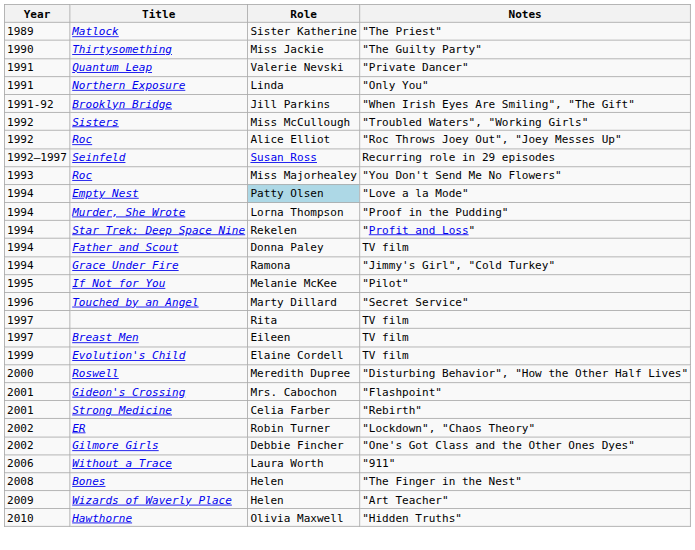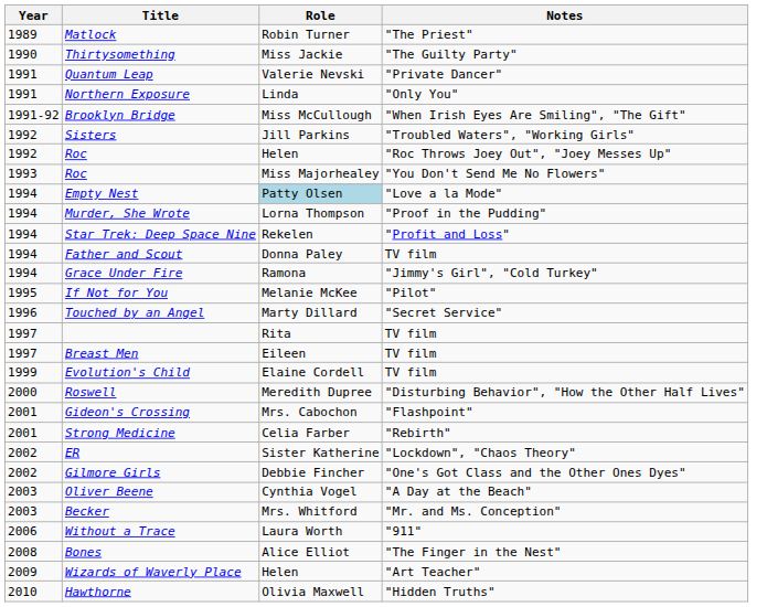 <table class="wikitable sortable">
 <tr>
 <th>Year</th>
 <th>Title</th>
 <th>Role</th>
 <th class="unsortable">Notes</th>
 </tr>
 <tr>
 <td>1989</td>
 <td><em><a href='#'>Matlock</a></em></td>
-<td>Sister Katherine</td>
+<td>Robin Turner</td>
 <td>"The Priest"</td>
 </tr>
 <tr>
 <td>1990</td>
 <td><em><a href='#'>Thirtysomething</a></em></td>
 <td>Miss Jackie</td>
 <td>"The Guilty Party"</td>
 </tr>
 <tr>
 <td>1991</td>
 <td><em><a href='#'>Quantum Leap</a></em></td>
 <td>Valerie Nevski</td>
 <td>"Private Dancer"</td>
 </tr>
 <tr>
 <td>1991</td>
 <td><em><a href='#'>Northern Exposure</a></em></td>
 <td>Linda</td>
 <td>"Only You"</td>
 </tr>
 <tr>
 <td>1991-92</td>
 <td><em><a href='#'>Brooklyn Bridge</a></em></td>
-<td>Jill Parkins</td>
+<td>Miss McCullough</td>
 <td>"When Irish Eyes Are Smiling", "The Gift"</td>
 </tr>
 <tr>
 <td>1992</td>
 <td><em><a href='#'>Sisters</a></em></td>
-<td>Miss McCullough</td>
+<td>Jill Parkins</td>
 <td>"Troubled Waters", "Working Girls"</td>
 </tr>
 <tr>
 <td>1992</td>
 <td><em><a href='#'>Roc</a></em></td>
-<td>Alice Elliot</td>
+<td>Helen</td>
 <td>"Roc Throws Joey Out", "Joey Messes Up"</td>
-</tr>
-<tr>
-<td>1992–1997</td>
-<td><em><a href='#'>Seinfeld</a></em></td>
-<td><a href='#'>Susan Ross</a></td>
-<td>Recurring role in 29 episodes</td>
 </tr>
 <tr>
 <td>1993</td>
 <td><em><a href='#'>Roc</a></em></td>
 <td>Miss Majorhealey</td>
 <td>"You Don't Send Me No Flowers"</td>
 </tr>
 <tr>
 <td>1994</td>
 <td><em><a href='#'>Empty Nest</a></em></td>
 <td style="background: lightblue;">Patty Olsen</td>
 <td>"Love a la Mode"</td>
 </tr>
 <tr>
 <td>1994</td>
 <td><em><a href='#'>Murder, She Wrote</a></em></td>
 <td>Lorna Thompson</td>
 <td>"Proof in the Pudding"</td>
 </tr>
 <tr>
 <td>1994</td>
 <td><em><a href='#'>Star Trek: Deep Space Nine</a></em></td>
 <td>Rekelen</td>
 <td>"<a href='#'>Profit and Loss</a>"</td>
 </tr>
 <tr>
 <td>1994</td>
 <td><em><a href='#'>Father and Scout</a></em></td>
 <td>Donna Paley</td>
 <td>TV film</td>
 </tr>
 <tr>
 <td>1994</td>
 <td><em><a href='#'>Grace Under Fire</a></em></td>
 <td>Ramona</td>
 <td>"Jimmy's Girl", "Cold Turkey"</td>
 </tr>
 <tr>
 <td>1995</td>
 <td><em><a href='#'>If Not for You</a></em></td>
 <td>Melanie McKee</td>
 <td>"Pilot"</td>
 </tr>
 <tr>
 <td>1996</td>
 <td><em><a href='#'>Touched by an Angel</a></em></td>
 <td>Marty Dillard</td>
 <td>"Secret Service"</td>
 </tr>
 <tr>
 <td>1997</td>
 <td><em></em></td>
 <td>Rita</td>
 <td>TV film</td>
 </tr>
 <tr>
 <td>1997</td>
 <td><em><a href='#'>Breast Men</a></em></td>
 <td>Eileen</td>
 <td>TV film</td>
 </tr>
 <tr>
 <td>1999</td>
 <td><em><a href='#'>Evolution's Child</a></em></td>
 <td>Elaine Cordell</td>
 <td>TV film</td>
 </tr>
 <tr>
 <td>2000</td>
 <td><em><a href='#'>Roswell</a></em></td>
 <td>Meredith Dupree</td>
 <td>"Disturbing Behavior", "How the Other Half Lives"</td>
 </tr>
 <tr>
 <td>2001</td>
 <td><em><a href='#'>Gideon's Crossing</a></em></td>
 <td>Mrs. Cabochon</td>
 <td>"Flashpoint"</td>
 </tr>
 <tr>
 <td>2001</td>
 <td><em><a href='#'>Strong Medicine</a></em></td>
 <td>Celia Farber</td>
 <td>"Rebirth"</td>
 </tr>
 <tr>
 <td>2002</td>
 <td><em><a href='#'>ER</a></em></td>
-<td>Robin Turner</td>
+<td>Sister Katherine</td>
 <td>"Lockdown", "Chaos Theory"</td>
 </tr>
 <tr>
 <td>2002</td>
 <td><em><a href='#'>Gilmore Girls</a></em></td>
 <td>Debbie Fincher</td>
 <td>"One's Got Class and the Other Ones Dyes"</td>
+</tr>
+<tr>
+<td>2003</td>
+<td><em><a href='#'>Oliver Beene</a></em></td>
+<td>Cynthia Vogel</td>
+<td>"A Day at the Beach"</td>
+</tr>
+<tr>
+<td>2003</td>
+<td><em><a href='#'>Becker</a></em></td>
+<td>Mrs. Whitford</td>
+<td>"Mr. and Ms. Conception"</td>
 </tr>
 <tr>
 <td>2006</td>
 <td><em><a href='#'>Without a Trace</a></em></td>
 <td>Laura Worth</td>
 <td>"911"</td>
 </tr>
 <tr>
 <td>2008</td>
 <td><em><a href='#'>Bones</a></em></td>
-<td>Helen</td>
+<td>Alice Elliot</td>
 <td>"The Finger in the Nest"</td>
 </tr>
 <tr>
 <td>2009</td>
 <td><em><a href='#'>Wizards of Waverly Place</a></em></td>
 <td>Helen</td>
 <td>"Art Teacher"</td>
 </tr>
 <tr>
 <td>2010</td>
 <td><em><a href='#'>Hawthorne</a></em></td>
 <td>Olivia Maxwell</td>
 <td>"Hidden Truths"</td>
 </tr>
 </table>
